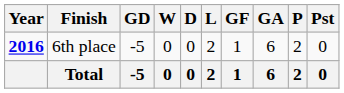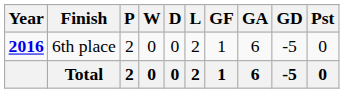 <table class="wikitable sortable" style="text-align:center">
 <tr>
 <th>Year</th>
 <th>Finish</th>
-<th>GD</th>
+<th>P</th>
 <th>W</th>
 <th>D</th>
 <th>L</th>
 <th>GF</th>
 <th>GA</th>
-<th>P</th>
+<th>GD</th>
 <th>Pst</th>
 </tr>
 <tr>
 <td><strong><a href='#'>2016</a></strong></td>
 <td>6th place</td>
-<td>-5</td>
+<td>2</td>
 <td>0</td>
 <td>0</td>
 <td>2</td>
 <td>1</td>
 <td>6</td>
-<td>2</td>
+<td>-5</td>
 <td>0</td>
 </tr>
 <tr>
 <th></th>
 <th>Total</th>
-<th>-5</th>
+<th>2</th>
 <th>0</th>
 <th>0</th>
 <th>2</th>
 <th>1</th>
 <th>6</th>
-<th>2</th>
+<th>-5</th>
 <th>0</th>
 </tr>
 </table>
